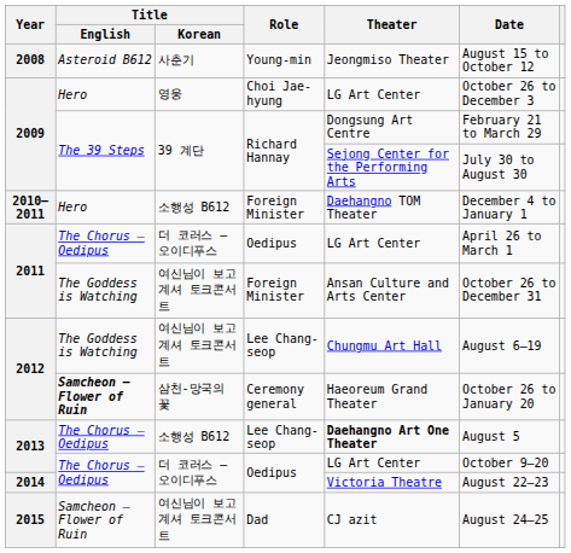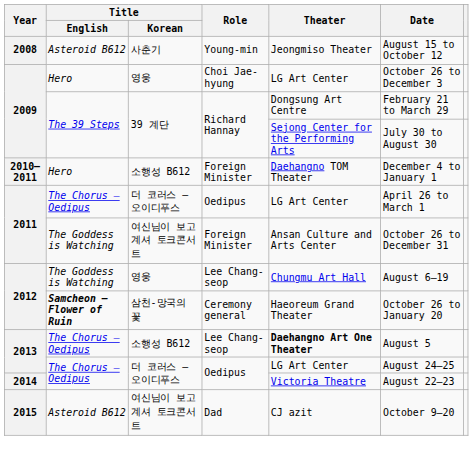 <table class="wikitable sortable plainrowheaders">
 <tr>
 <th scope="col" rowspan="2">Year</th>
 <th scope="col" colspan="2">Title</th>
 <th scope="col" rowspan="2">Role</th>
 <th scope="col" rowspan="2">Theater</th>
 <th scope="col" rowspan="2">Date</th>
 <th scope="col" rowspan="2" class="unsortable"></th>
 </tr>
 <tr>
 <th>English</th>
 <th>Korean</th>
 </tr>
 <tr>
 <th scope="row">2008</th>
 <td><em>Asteroid B612</em></td>
 <td>사춘기</td>
 <td>Young-min</td>
 <td>Jeongmiso Theater</td>
 <td>August 15 to October 12</td>
 <td style="text-align:center"></td>
 </tr>
 <tr>
 <th scope="row" rowspan="3">2009</th>
 <td><em>Hero</em></td>
 <td>영웅</td>
 <td>Choi Jae-hyung</td>
 <td>LG Art Center</td>
 <td>October 26 to December 3</td>
 <td style="text-align:center"></td>
 </tr>
 <tr>
 <td scope="row" rowspan="2"><em><a href='#'>The 39 Steps</a></em></td>
 <td scope="row" rowspan="2">39 계단</td>
 <td scope="row" rowspan="2">Richard Hannay</td>
 <td>Dongsung Art Centre</td>
 <td>February 21 to March 29</td>
 <td style="text-align:center"></td>
 </tr>
 <tr>
 <td><a href='#'>Sejong Center for the Performing Arts</a></td>
 <td>July 30 to August 30</td>
 <td style="text-align:center"></td>
 </tr>
 <tr>
 <th scope="row">2010–2011</th>
 <td><em>Hero</em></td>
 <td>소행성 B612</td>
 <td>Foreign Minister</td>
 <td><a href='#'>Daehangno</a> TOM Theater</td>
 <td>December 4 to January 1</td>
 <td style="text-align:center"></td>
 </tr>
 <tr>
 <th rowspan="2" scope="row">2011</th>
 <td><em><a href='#'>The Chorus – Oedipus</a></em></td>
 <td>더 코러스 – 오이디푸스</td>
 <td>Oedipus</td>
 <td>LG Art Center</td>
 <td>April 26 to March 1</td>
 <td style="text-align:center"></td>
 </tr>
 <tr>
 <td><em>The Goddess is Watching</em></td>
 <td>여신님이 보고 계셔 토크콘서트</td>
 <td>Foreign Minister</td>
 <td>Ansan Culture and Arts Center</td>
 <td>October 26 to December 31</td>
 <td style="text-align:center"></td>
 </tr>
 <tr>
 <th scope="row" rowspan="2">2012</th>
 <td><em>The Goddess is Watching</em></td>
-<td>여신님이 보고 계셔 토크콘서트</td>
+<td>영웅</td>
 <td>Lee Chang-seop</td>
 <td><a href='#'>Chungmu Art Hall</a></td>
 <td>August 6–19</td>
 <td style="text-align:center"></td>
 </tr>
 <tr>
 <td><strong><em>Samcheon – Flower of Ruin</em></strong></td>
 <td>삼천-망국의 꽃</td>
 <td>Ceremony general</td>
 <td>Haeoreum Grand Theater</td>
 <td>October 26 to January 20</td>
 <td style="text-align:center"></td>
 </tr>
 <tr>
 <th scope="row" rowspan="2">2013</th>
 <td><em><a href='#'>The Chorus – Oedipus</a></em></td>
 <td>소행성 B612</td>
 <td>Lee Chang-seop</td>
 <td><strong>Daehangno Art One Theater</strong></td>
 <td>August 5</td>
 <td style="text-align:center"></td>
 </tr>
 <tr>
 <td scope="row" rowspan="2"><em><a href='#'>The Chorus – Oedipus</a></em></td>
 <td scope="row" rowspan="2">더 코러스 – 오이디푸스</td>
 <td scope="row" rowspan="2">Oedipus</td>
 <td>LG Art Center</td>
-<td>October 9–20</td>
+<td>August 24–25</td>
 <td style="text-align:center"></td>
 </tr>
 <tr>
 <th scope="row">2014</th>
 <td><a href='#'>Victoria Theatre</a></td>
 <td>August 22–23</td>
 <td style="text-align:center"></td>
 </tr>
 <tr>
 <th scope="row">2015</th>
-<td><em>Samcheon – Flower of Ruin</em></td>
+<td><em>Asteroid B612</em></td>
 <td>여신님이 보고 계셔 토크콘서트</td>
 <td>Dad</td>
 <td>CJ azit</td>
-<td>August 24–25</td>
+<td>October 9–20</td>
 <td style="text-align:center"></td>
 </tr>
 </table>
